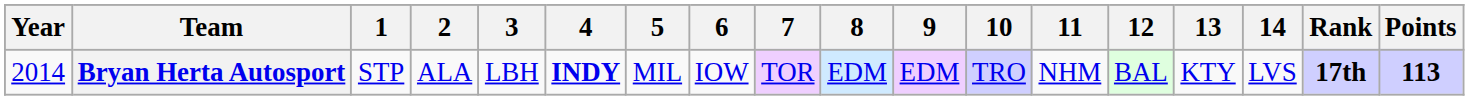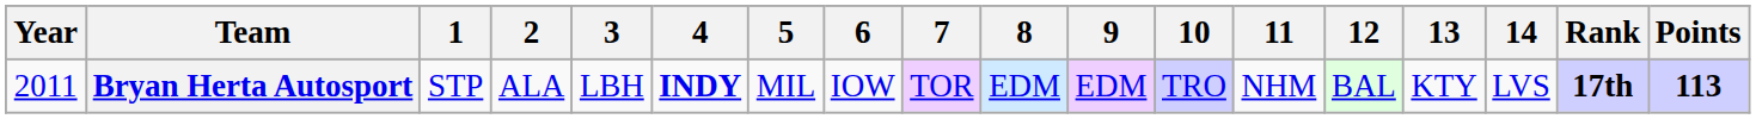 <table class="wikitable" style="text-align:center; font-size:90%">
 <tr>
 <th>Year</th>
 <th>Team</th>
 <th>1</th>
 <th>2</th>
 <th>3</th>
 <th>4</th>
 <th>5</th>
 <th>6</th>
 <th>7</th>
 <th>8</th>
 <th>9</th>
 <th>10</th>
 <th>11</th>
 <th>12</th>
 <th>13</th>
 <th>14</th>
 <th>Rank</th>
 <th>Points</th>
 </tr>
 <tr>
-<td><a href='#'>2014</a></td>
+<td><a href='#'>2011</a></td>
 <th><a href='#'>Bryan Herta Autosport</a></th>
 <td><a href='#'>STP</a></td>
 <td><a href='#'>ALA</a></td>
 <td><a href='#'>LBH</a></td>
 <td><strong><a href='#'>INDY</a></strong></td>
 <td><a href='#'>MIL</a></td>
 <td><a href='#'>IOW</a></td>
 <td style="background:#EFCFFF;"><a href='#'>TOR</a><br></td>
 <td style="background:#CFEAFF;"><a href='#'>EDM</a><br></td>
 <td style="background:#EFCFFF;"><a href='#'>EDM</a><br></td>
 <td style="background:#CFCFFF;"><a href='#'>TRO</a><br></td>
 <td><a href='#'>NHM</a></td>
 <td style="background:#DFFFDF;"><a href='#'>BAL</a><br></td>
 <td><a href='#'>KTY</a></td>
 <td><a href='#'>LVS</a></td>
 <td style="background:#CFCFFF;"><strong>17th</strong></td>
 <td style="background:#CFCFFF;"><strong>113</strong></td>
 </tr>
 </table>
